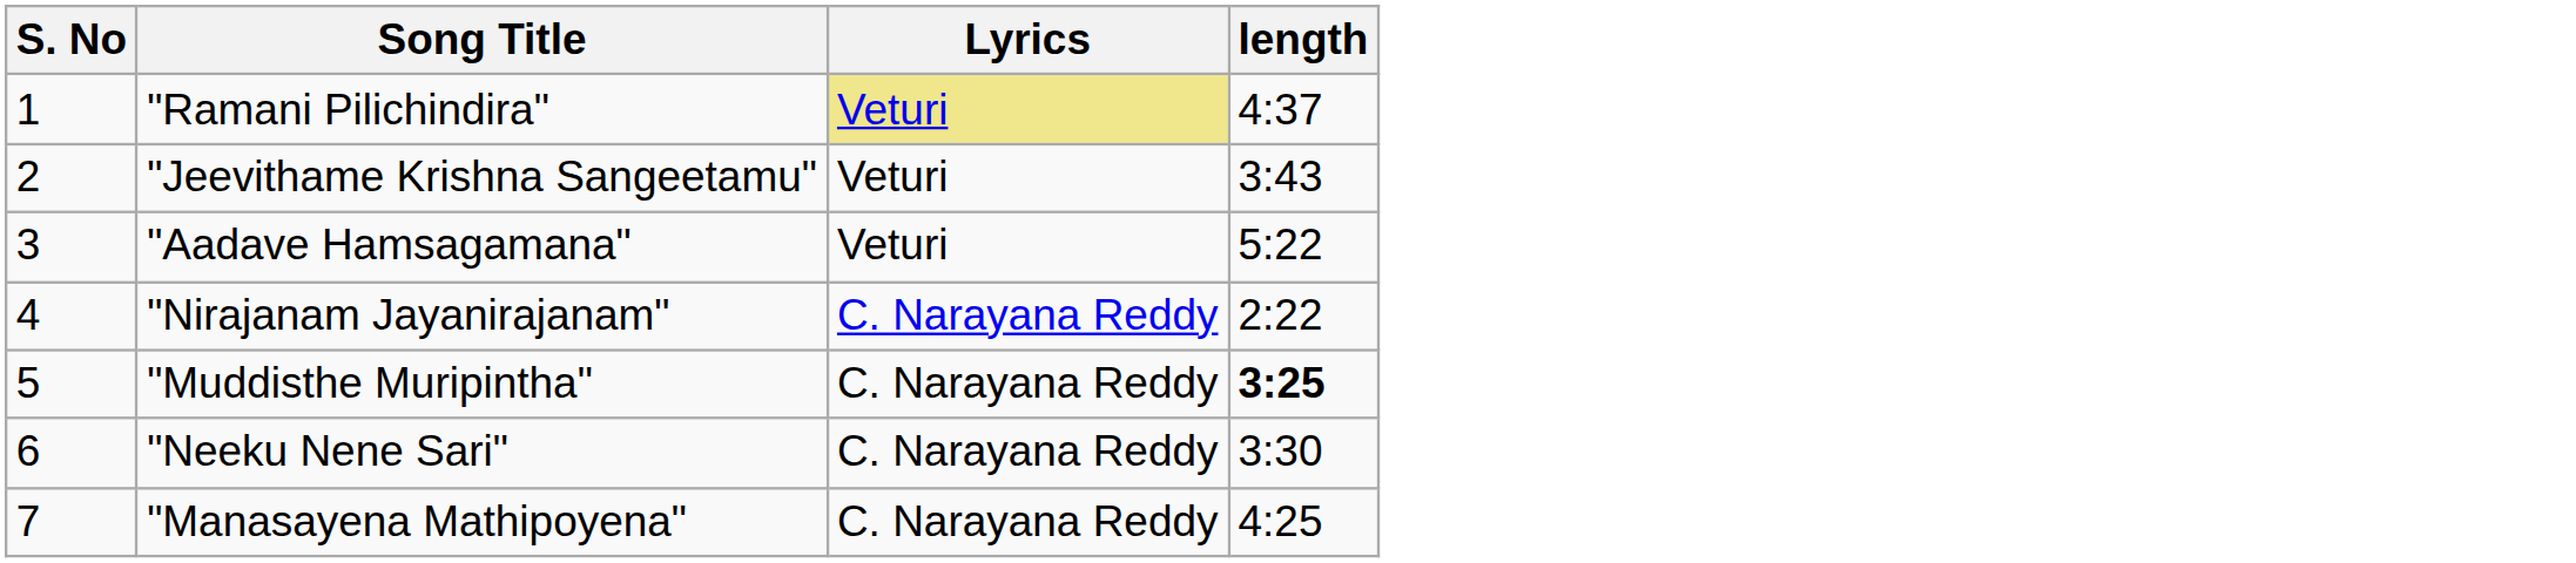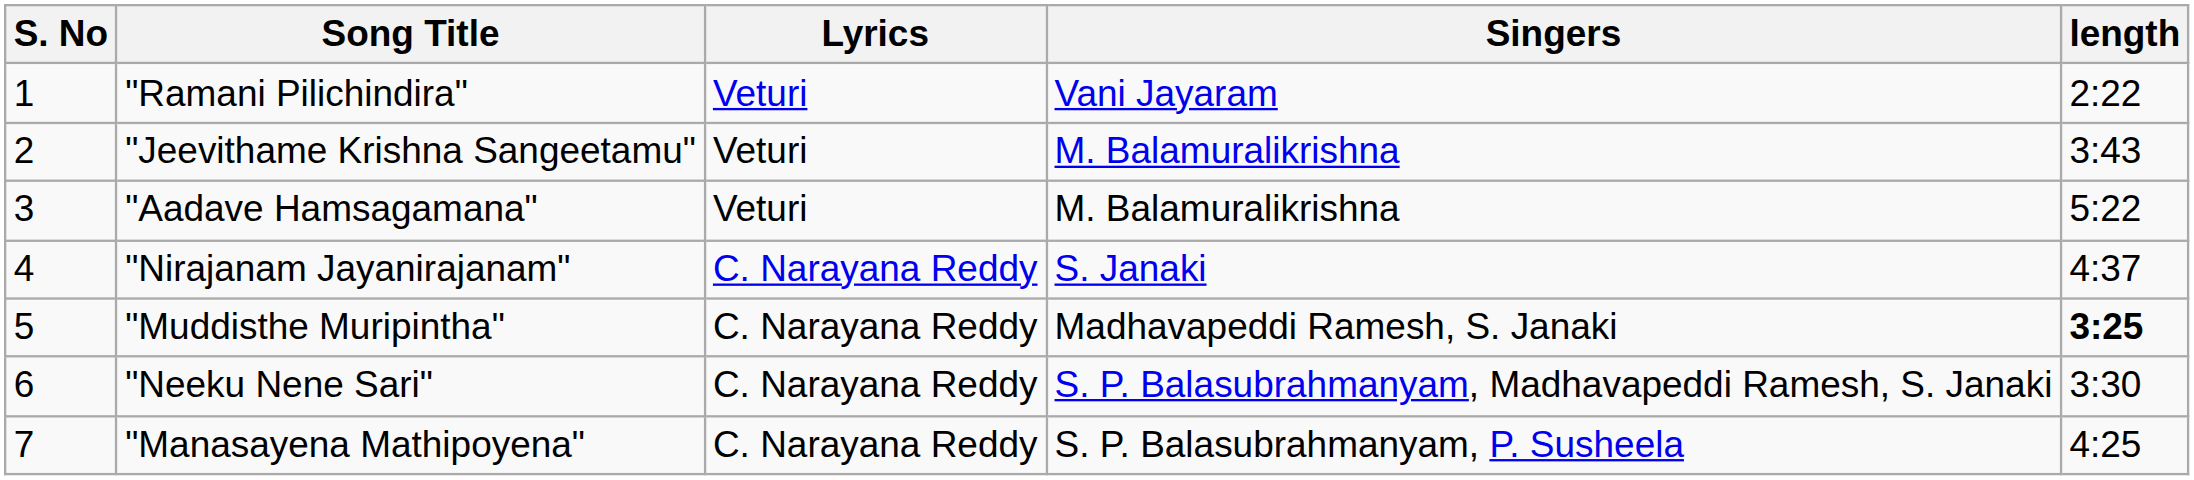 <table class="wikitable">
 <tr>
 <th>S. No</th>
 <th>Song Title</th>
 <th>Lyrics</th>
+<th>Singers</th>
 <th>length</th>
 </tr>
 <tr>
 <td>1</td>
 <td>"Ramani Pilichindira"</td>
-<td style="background: khaki;"><a href='#'>Veturi</a></td>
-<td>4:37</td>
+<td><a href='#'>Veturi</a></td>
+<td><a href='#'>Vani Jayaram</a></td>
+<td>2:22</td>
 </tr>
 <tr>
 <td>2</td>
 <td>"Jeevithame Krishna Sangeetamu"</td>
 <td>Veturi</td>
+<td><a href='#'>M. Balamuralikrishna</a></td>
 <td>3:43</td>
 </tr>
 <tr>
 <td>3</td>
 <td>"Aadave Hamsagamana"</td>
 <td>Veturi</td>
+<td>M. Balamuralikrishna</td>
 <td>5:22</td>
 </tr>
 <tr>
 <td>4</td>
 <td>"Nirajanam Jayanirajanam"</td>
 <td><a href='#'>C. Narayana Reddy</a></td>
-<td>2:22</td>
+<td><a href='#'>S. Janaki</a></td>
+<td>4:37</td>
 </tr>
 <tr>
 <td>5</td>
 <td>"Muddisthe Muripintha"</td>
 <td>C. Narayana Reddy</td>
+<td>Madhavapeddi Ramesh, S. Janaki</td>
 <td><strong>3:25</strong></td>
 </tr>
 <tr>
 <td>6</td>
 <td>"Neeku Nene Sari"</td>
 <td>C. Narayana Reddy</td>
+<td><a href='#'>S. P. Balasubrahmanyam</a>, Madhavapeddi Ramesh, S. Janaki</td>
 <td>3:30</td>
 </tr>
 <tr>
 <td>7</td>
 <td>"Manasayena Mathipoyena"</td>
 <td>C. Narayana Reddy</td>
+<td>S. P. Balasubrahmanyam, <a href='#'>P. Susheela</a></td>
 <td>4:25</td>
 </tr>
 </table>
